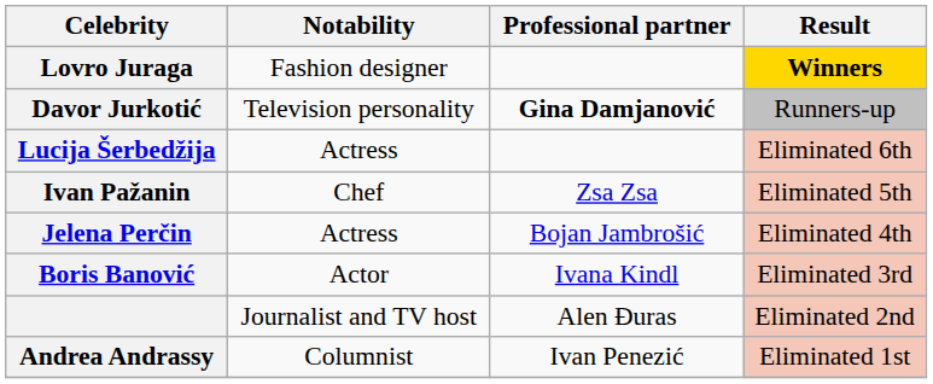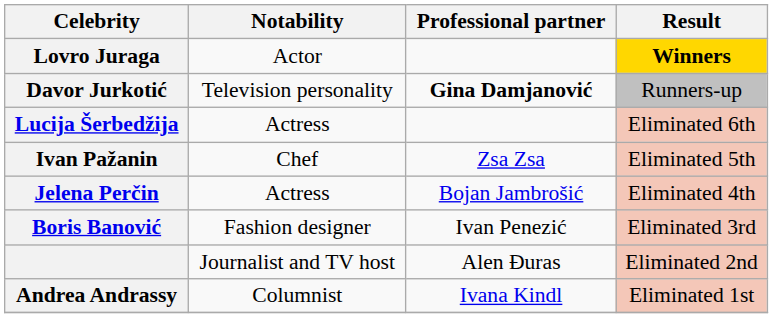 <table class="wikitable sortable" style="text-align:center; width:64%">
 <tr>
 <th scope="col">Celebrity</th>
 <th scope="col" class="unsortable">Notability</th>
 <th scope="col">Professional partner</th>
 <th scope="col">Result</th>
 </tr>
 <tr>
 <th scope="row">Lovro Juraga</th>
-<td>Fashion designer</td>
+<td>Actor</td>
 <td></td>
 <td bgcolor="gold"><strong>Winners</strong></td>
 </tr>
 <tr>
 <th scope="row">Davor Jurkotić</th>
 <td>Television personality</td>
 <td><strong>Gina Damjanović</strong></td>
 <td bgcolor="silver">Runners-up</td>
 </tr>
 <tr>
 <th scope="row"><a href='#'>Lucija Šerbedžija</a></th>
 <td>Actress</td>
 <td></td>
 <td bgcolor="f4c7b8">Eliminated 6th</td>
 </tr>
 <tr>
 <th scope="row">Ivan Pažanin</th>
 <td>Chef</td>
 <td><a href='#'>Zsa Zsa</a></td>
 <td bgcolor="f4c7b8">Eliminated 5th</td>
 </tr>
 <tr>
 <th scope="row"><a href='#'>Jelena Perčin</a></th>
 <td>Actress</td>
 <td><a href='#'>Bojan Jambrošić</a></td>
 <td bgcolor="f4c7b8">Eliminated 4th</td>
 </tr>
 <tr>
 <th scope="row"><a href='#'>Boris Banović</a></th>
-<td>Actor</td>
-<td><a href='#'>Ivana Kindl</a></td>
+<td>Fashion designer</td>
+<td>Ivan Penezić</td>
 <td bgcolor="f4c7b8">Eliminated 3rd</td>
 </tr>
 <tr>
 <th scope="row"></th>
 <td>Journalist and TV host</td>
 <td>Alen Đuras</td>
 <td bgcolor="f4c7b8">Eliminated 2nd</td>
 </tr>
 <tr>
 <th scope="row">Andrea Andrassy</th>
 <td>Columnist</td>
-<td>Ivan Penezić</td>
+<td><a href='#'>Ivana Kindl</a></td>
 <td bgcolor="f4c7b8">Eliminated 1st</td>
 </tr>
 <tr>
 </tr>
 </table>
